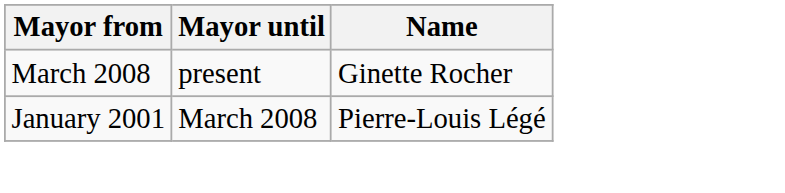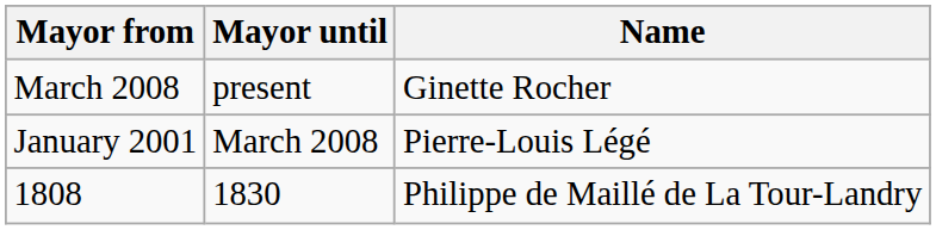 <table class="wikitable">
 <tr>
 <th>Mayor from</th>
 <th>Mayor until</th>
 <th>Name</th>
 </tr>
 <tr>
 <td>March 2008</td>
 <td>present</td>
 <td>Ginette Rocher</td>
 </tr>
 <tr>
 <td>January 2001</td>
 <td>March 2008</td>
 <td>Pierre-Louis Légé</td>
 </tr>
+<tr>
+<td>1808</td>
+<td>1830</td>
+<td>Philippe de Maillé de La Tour-Landry</td>
+</tr>
 </table>
